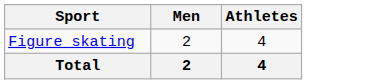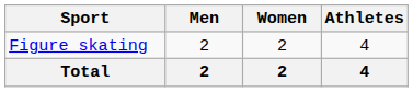 <table class="wikitable sortable" style="text-align:center;">
 <tr>
 <th width=120>Sport</th>
 <th width=55>Men</th>
+<th width=55>Women</th>
 <th width="55">Athletes</th>
 </tr>
 <tr>
 <td align=left><a href='#'>Figure skating</a></td>
+<td>2</td>
 <td>2</td>
 <td>4</td>
 </tr>
 <tr>
 <th>Total</th>
 <th>2</th>
+<th>2</th>
 <th>4</th>
 </tr>
 </table>
